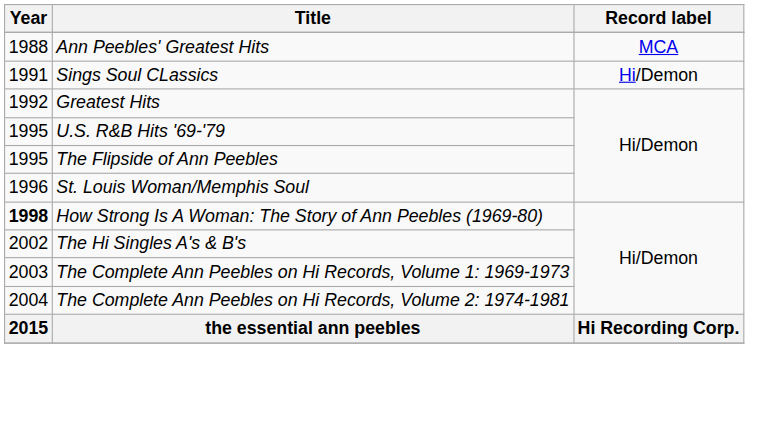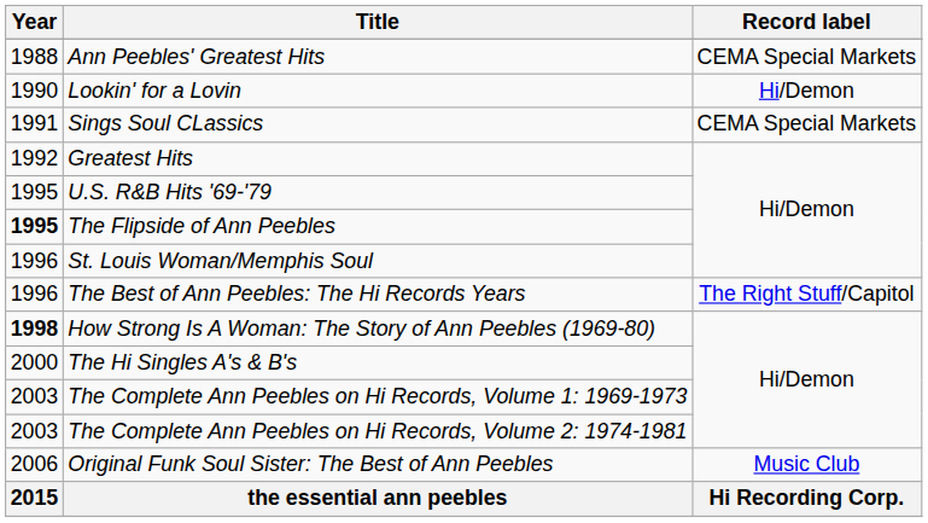 <table class="wikitable" style="text-align:center;">
 <tr>
 <th rowspan="1">Year</th>
 <th rowspan="1">Title</th>
 <th rowspan="1">Record label</th>
 </tr>
 <tr style="font-size:smaller;">
 </tr>
 <tr>
 <td rowspan="1">1988</td>
 <td align="left"><em>Ann Peebles' Greatest Hits</em></td>
-<td><a href='#'>MCA</a></td>
+<td>CEMA Special Markets</td>
+</tr>
+<tr>
+<td rowspan="1">1990</td>
+<td align="left"><em>Lookin' for a Lovin</em></td>
+<td><a href='#'>Hi</a>/Demon</td>
 </tr>
 <tr>
 <td rowspan="1">1991</td>
 <td align="left"><em>Sings Soul CLassics</em></td>
-<td><a href='#'>Hi</a>/Demon</td>
+<td>CEMA Special Markets</td>
 </tr>
 <tr>
 <td rowspan="1">1992</td>
 <td align="left"><em>Greatest Hits</em></td>
 <td rowspan="4">Hi/Demon</td>
 </tr>
 <tr>
 <td rowspan="1">1995</td>
 <td align="left"><em>U.S. R&B Hits '69-'79</em></td>
 </tr>
 <tr>
-<td rowspan="1">1995</td>
+<td rowspan="1"><strong>1995</strong></td>
 <td align="left"><em>The Flipside of Ann Peebles</em></td>
 </tr>
 <tr>
 <td rowspan="1">1996</td>
 <td align="left"><em>St. Louis Woman/Memphis Soul</em></td>
 </tr>
 <tr>
+<td rowspan="1">1996</td>
+<td align="left"><em>The Best of Ann Peebles: The Hi Records Years</em></td>
+<td><a href='#'>The Right Stuff</a>/Capitol</td>
+</tr>
+<tr>
 <td rowspan="1"><strong>1998</strong></td>
 <td align="left"><em>How Strong Is A Woman: The Story of Ann Peebles (1969-80)</em></td>
 <td rowspan="4">Hi/Demon</td>
 </tr>
 <tr>
-<td rowspan="1">2002</td>
+<td rowspan="1">2000</td>
 <td align="left"><em>The Hi Singles A's & B's</em></td>
 </tr>
 <tr>
 <td rowspan="1">2003</td>
 <td align="left"><em>The Complete Ann Peebles on Hi Records, Volume 1: 1969-1973</em></td>
 </tr>
 <tr>
-<td rowspan="1">2004</td>
+<td rowspan="1">2003</td>
 <td align="left"><em>The Complete Ann Peebles on Hi Records, Volume 2: 1974-1981</em></td>
+</tr>
+<tr>
+<td rowspan="1">2006</td>
+<td align="left"><em>Original Funk Soul Sister: The Best of Ann Peebles</em></td>
+<td><a href='#'>Music Club</a></td>
 </tr>
 <tr>
 <th rowspan="1">2015</th>
 <th rowspan="1">the essential  ann peebles</th>
 <th rowspan="1">Hi Recording Corp.</th>
 </tr>
 <tr style="font-size:smaller;">
 </tr>
 </table>
